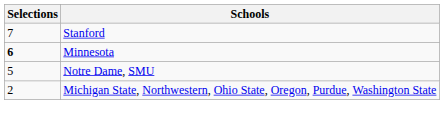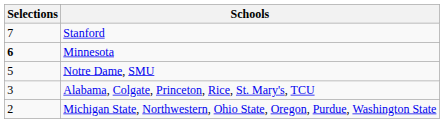 <table class="wikitable sortable" style="text-align:left">
 <tr>
 <th>Selections</th>
 <th class="unsortable">Schools</th>
 </tr>
 <tr>
 <td>7</td>
 <td><a href='#'>Stanford</a></td>
 </tr>
 <tr>
 <td><strong>6</strong></td>
 <td><a href='#'>Minnesota</a></td>
 </tr>
 <tr>
 <td>5</td>
 <td><a href='#'>Notre Dame</a>, <a href='#'>SMU</a></td>
 </tr>
 <tr>
+<td>3</td>
+<td><a href='#'>Alabama</a>, <a href='#'>Colgate</a>, <a href='#'>Princeton</a>, <a href='#'>Rice</a>, <a href='#'>St. Mary's</a>, <a href='#'>TCU</a></td>
+</tr>
+<tr>
 <td>2</td>
 <td><a href='#'>Michigan State</a>, <a href='#'>Northwestern</a>, <a href='#'>Ohio State</a>, <a href='#'>Oregon</a>, <a href='#'>Purdue</a>, <a href='#'>Washington State</a></td>
 </tr>
 </table>
